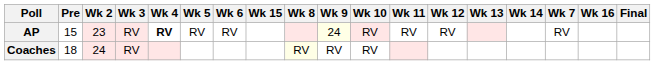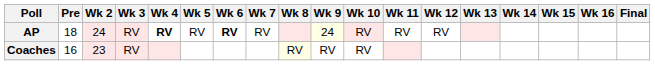 <table class="wikitable" style="white-space:nowrap;">
 <tr>
 <th>Poll</th>
 <th>Pre</th>
 <th>Wk 2</th>
 <th>Wk 3</th>
 <th>Wk 4</th>
 <th>Wk 5</th>
 <th>Wk 6</th>
-<th>Wk 15</th>
+<th>Wk 7</th>
 <th>Wk 8</th>
 <th>Wk 9</th>
 <th>Wk 10</th>
 <th>Wk 11</th>
 <th>Wk 12</th>
 <th>Wk 13</th>
 <th>Wk 14</th>
-<th>Wk 7</th>
+<th>Wk 15</th>
 <th>Wk 16</th>
 <th>Final</th>
 </tr>
 <tr style="text-align:center;">
 <th>AP</th>
-<td style="background:#FFF;">15</td>
-<td style="background:#FFE6E6;">23</td>
+<td style="background:#FFF;">18</td>
+<td style="background:#FFE6E6;">24</td>
 <td style="background:#FFE6E6;">RV</td>
 <td style="background:#FFF;"><strong>RV</strong></td>
 <td style="background:#FFF;">RV</td>
+<td style="background:#FFF;"><strong>RV</strong></td>
 <td style="background:#FFF;">RV</td>
-<td style="background:#FFF;"></td>
 <td style="background:#FFE6E6;"></td>
 <td style="background:#FFFFE6;">24</td>
 <td style="background:#FFE6E6;">RV</td>
 <td style="background:#FFF;">RV</td>
 <td style="background:#FFF;">RV</td>
 <td style="background:#FFE6E6;"></td>
 <td style="background:#FFF;"></td>
-<td style="background:#FFF;">RV</td>
+<td style="background:#FFF;"></td>
 <td style="background:#FFF;"></td>
 <td style="background:#FFF;"></td>
 </tr>
 <tr style="text-align:center;">
 <th>Coaches</th>
-<td style="background:#FFF;">18</td>
-<td style="background:#FFE6E6;">24</td>
+<td style="background:#FFF;">16</td>
+<td style="background:#FFE6E6;">23</td>
 <td style="background:#FFE6E6;">RV</td>
 <td style="background:#FFE6E6;"></td>
 <td style="background:#FFF;"></td>
 <td style="background:#FFF;"></td>
 <td style="background:#FFF;"></td>
 <td style="background:#FFFFE6;">RV</td>
 <td style="background:#FFF;">RV</td>
 <td style="background:#FFF;">RV</td>
 <td style="background:#FFE6E6;"></td>
 <td style="background:#FFF;"></td>
 <td style="background:#FFF;"></td>
 <td style="background:#FFF;"></td>
 <td style="background:#FFF;"></td>
 <td style="background:#FFF;"></td>
 <td style="background:#FFF;"></td>
 </tr>
 </table>
